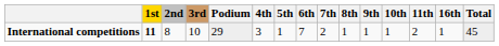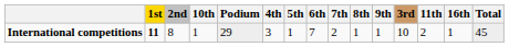 <table class="wikitable">
 <tr>
 <th></th>
 <th style="background: gold;">1st</th>
 <th style="background: silver;">2nd</th>
-<th style="background: #c96;">3rd</th>
+<th>10th</th>
 <th>Podium</th>
 <th>4th</th>
 <th>5th</th>
 <th>6th</th>
 <th>7th</th>
 <th>8th</th>
 <th>9th</th>
-<th>10th</th>
+<th style="background: #c96;">3rd</th>
 <th>11th</th>
 <th>16th</th>
 <th>Total</th>
 </tr>
 <tr>
 <td><strong>International competitions</strong></td>
 <td><strong>11</strong></td>
 <td>8</td>
-<td>10</td>
+<td>1</td>
 <td style="background: #EEEEEE;">29</td>
 <td>3</td>
 <td>1</td>
 <td>7</td>
 <td>2</td>
 <td>1</td>
 <td>1</td>
-<td>1</td>
+<td>10</td>
 <td>2</td>
 <td>1</td>
 <td style="background: #EEEEEE;">45</td>
 </tr>
 </table>
